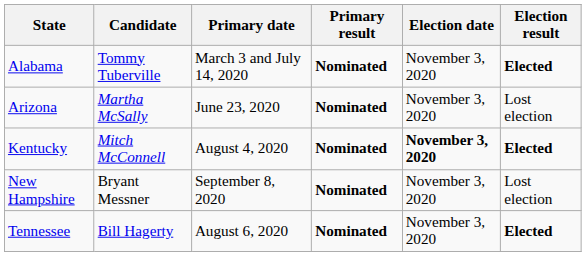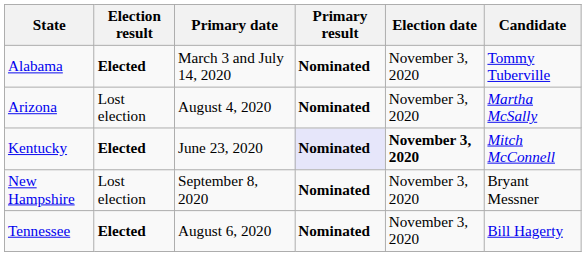 <table class="wikitable sortable">
 <tr>
 <th bgcolor="teal"><span>State</span></th>
-<th bgcolor="teal"><span>Candidate</span></th>
+<th>Election result</th>
 <th bgcolor="teal"><span>Primary date</span></th>
 <th>Primary result</th>
 <th>Election date</th>
-<th>Election result</th>
+<th bgcolor="teal"><span>Candidate</span></th>
 </tr>
 <tr>
 <td> <a href='#'>Alabama</a></td>
-<td><a href='#'>Tommy Tuberville</a></td>
+<td><strong></strong> <strong>Elected</strong></td>
 <td>March 3 and July 14, 2020</td>
 <td><strong></strong> <strong>Nominated</strong></td>
 <td>November 3, 2020</td>
-<td><strong></strong> <strong>Elected</strong></td>
+<td><a href='#'>Tommy Tuberville</a></td>
 </tr>
 <tr>
 <td> <a href='#'>Arizona</a></td>
-<td><em><a href='#'>Martha McSally</a></em></td>
-<td>June 23, 2020</td>
+<td> Lost election</td>
+<td>August 4, 2020</td>
 <td><strong></strong> <strong>Nominated</strong></td>
 <td>November 3, 2020</td>
-<td> Lost election</td>
+<td><em><a href='#'>Martha McSally</a></em></td>
 </tr>
 <tr>
 <td> <a href='#'>Kentucky</a></td>
+<td><strong></strong> <strong>Elected</strong></td>
+<td>June 23, 2020</td>
+<td style="background: lavender;"><strong></strong> <strong>Nominated</strong></td>
+<td><strong>November 3, 2020</strong></td>
 <td><em><a href='#'>Mitch McConnell</a></em></td>
-<td>August 4, 2020</td>
-<td><strong></strong> <strong>Nominated</strong></td>
-<td><strong>November 3, 2020</strong></td>
-<td><strong></strong> <strong>Elected</strong></td>
 </tr>
 <tr>
 <td> <a href='#'>New Hampshire</a></td>
-<td>Bryant Messner</td>
+<td> Lost election</td>
 <td>September 8, 2020</td>
 <td><strong></strong> <strong>Nominated</strong></td>
 <td>November 3, 2020</td>
-<td> Lost election</td>
+<td>Bryant Messner</td>
 </tr>
 <tr>
 <td> <a href='#'>Tennessee</a></td>
-<td><a href='#'>Bill Hagerty</a></td>
+<td><strong></strong> <strong>Elected</strong></td>
 <td>August 6, 2020</td>
 <td><strong></strong> <strong>Nominated</strong></td>
 <td>November 3, 2020</td>
-<td><strong></strong> <strong>Elected</strong></td>
+<td><a href='#'>Bill Hagerty</a></td>
 </tr>
 </table>
